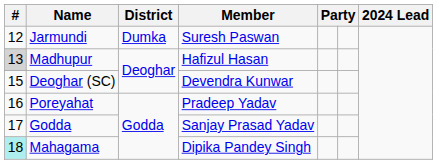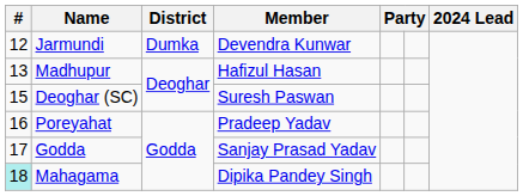 <table class="wikitable">
 <tr>
 <th>#</th>
 <th>Name</th>
 <th>District</th>
 <th>Member</th>
 <th colspan="2">Party</th>
 <th colspan="2">2024 Lead</th>
 </tr>
 <tr>
 <td>12</td>
 <td><a href='#'>Jarmundi</a></td>
 <td><a href='#'>Dumka</a></td>
-<td><a href='#'>Suresh Paswan</a></td>
+<td><a href='#'>Devendra Kunwar</a></td>
 <td></td>
 <td></td>
 </tr>
 <tr>
-<td style="background: lightgrey;">13</td>
+<td>13</td>
 <td><a href='#'>Madhupur</a></td>
 <td rowspan="2"><a href='#'>Deoghar</a></td>
 <td><a href='#'>Hafizul Hasan</a></td>
 <td></td>
 <td></td>
 </tr>
 <tr>
 <td>15</td>
 <td><a href='#'>Deoghar</a> (SC)</td>
-<td><a href='#'>Devendra Kunwar</a></td>
+<td><a href='#'>Suresh Paswan</a></td>
 <td></td>
 <td></td>
 </tr>
 <tr>
 <td>16</td>
 <td><a href='#'>Poreyahat</a></td>
 <td rowspan="3"><a href='#'>Godda</a></td>
 <td><a href='#'>Pradeep Yadav</a></td>
 <td></td>
 <td></td>
 </tr>
 <tr>
 <td>17</td>
 <td><a href='#'>Godda</a></td>
 <td><a href='#'>Sanjay Prasad Yadav</a></td>
 <td></td>
 <td></td>
 </tr>
 <tr>
 <td style="background: paleturquoise;">18</td>
 <td><a href='#'>Mahagama</a></td>
 <td><a href='#'>Dipika Pandey Singh</a></td>
 <td></td>
 <td></td>
 </tr>
 </table>
